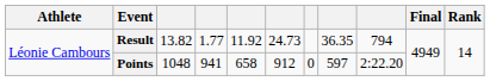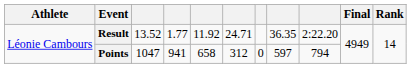 <table class=wikitable style=font-size:90%>
 <tr>
 <th>Athlete</th>
 <th>Event</th>
 <th></th>
 <th></th>
 <th></th>
 <th></th>
 <th></th>
 <th></th>
 <th></th>
 <th>Final</th>
 <th>Rank</th>
 </tr>
 <tr align=center>
 <td rowspan=2 align=left><a href='#'>Léonie Cambours</a></td>
 <th style=font-size:95%>Result</th>
-<td>13.82</td>
+<td>13.52</td>
 <td>1.77</td>
 <td>11.92</td>
-<td>24.73</td>
+<td>24.71</td>
 <td></td>
 <td>36.35</td>
-<td>794</td>
+<td>2:22.20</td>
 <td rowspan=2>4949</td>
 <td rowspan=2>14</td>
 </tr>
 <tr align=center>
 <th style=font-size:95%>Points</th>
-<td>1048</td>
+<td>1047</td>
 <td>941</td>
 <td>658</td>
-<td>912</td>
+<td>312</td>
 <td>0</td>
 <td>597</td>
-<td>2:22.20</td>
+<td>794</td>
 </tr>
 </table>
